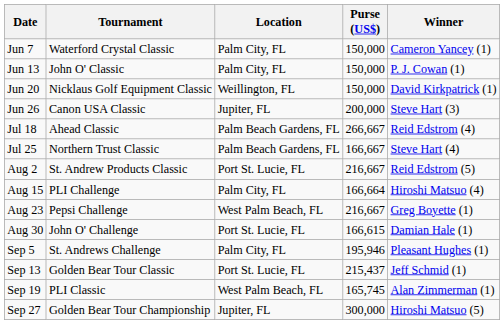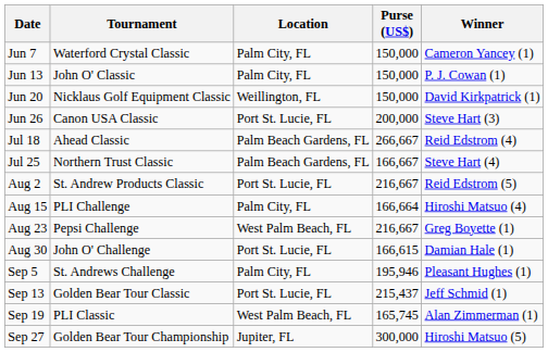 <table class="wikitable" style="font-size:95%">
 <tr>
 <th>Date</th>
 <th>Tournament</th>
 <th>Location</th>
 <th>Purse<br>(<a href='#'>US$</a>)</th>
 <th>Winner</th>
 </tr>
 <tr>
 <td>Jun 7</td>
 <td>Waterford Crystal Classic</td>
 <td>Palm City, FL</td>
 <td align=right>150,000</td>
 <td> <a href='#'>Cameron Yancey</a> (1)</td>
 </tr>
 <tr>
 <td>Jun 13</td>
 <td>John O' Classic</td>
 <td>Palm City, FL</td>
 <td align=right>150,000</td>
 <td> <a href='#'>P. J. Cowan</a> (1)</td>
 </tr>
 <tr>
 <td>Jun 20</td>
 <td>Nicklaus Golf Equipment Classic</td>
 <td>Weillington, FL</td>
 <td align=right>150,000</td>
 <td> <a href='#'>David Kirkpatrick</a> (1)</td>
 </tr>
 <tr>
 <td>Jun 26</td>
 <td>Canon USA Classic</td>
-<td>Jupiter, FL</td>
+<td>Port St. Lucie, FL</td>
 <td align=right>200,000</td>
 <td> <a href='#'>Steve Hart</a> (3)</td>
 </tr>
 <tr>
 <td>Jul 18</td>
 <td>Ahead Classic</td>
 <td>Palm Beach Gardens, FL</td>
 <td align=right>266,667</td>
 <td> <a href='#'>Reid Edstrom</a> (4)</td>
 </tr>
 <tr>
 <td>Jul 25</td>
 <td>Northern Trust Classic</td>
 <td>Palm Beach Gardens, FL</td>
 <td align=right>166,667</td>
 <td> <a href='#'>Steve Hart</a> (4)</td>
 </tr>
 <tr>
 <td>Aug 2</td>
 <td>St. Andrew Products Classic</td>
 <td>Port St. Lucie, FL</td>
 <td align=right>216,667</td>
 <td> <a href='#'>Reid Edstrom</a> (5)</td>
 </tr>
 <tr>
 <td>Aug 15</td>
 <td>PLI Challenge</td>
 <td>Palm City, FL</td>
 <td align=right>166,664</td>
 <td> <a href='#'>Hiroshi Matsuo</a> (4)</td>
 </tr>
 <tr>
 <td>Aug 23</td>
 <td>Pepsi Challenge</td>
 <td>West Palm Beach, FL</td>
 <td align=right>216,667</td>
 <td> <a href='#'>Greg Boyette</a> (1)</td>
 </tr>
 <tr>
 <td>Aug 30</td>
 <td>John O' Challenge</td>
 <td>Port St. Lucie, FL</td>
 <td align=right>166,615</td>
 <td> <a href='#'>Damian Hale</a> (1)</td>
 </tr>
 <tr>
 <td>Sep 5</td>
 <td>St. Andrews Challenge</td>
 <td>Palm City, FL</td>
 <td align=right>195,946</td>
 <td> <a href='#'>Pleasant Hughes</a> (1)</td>
 </tr>
 <tr>
 <td>Sep 13</td>
 <td>Golden Bear Tour Classic</td>
 <td>Port St. Lucie, FL</td>
 <td align=right>215,437</td>
 <td> <a href='#'>Jeff Schmid</a> (1)</td>
 </tr>
 <tr>
 <td>Sep 19</td>
 <td>PLI Classic</td>
 <td>West Palm Beach, FL</td>
 <td align=right>165,745</td>
 <td> <a href='#'>Alan Zimmerman</a> (1)</td>
 </tr>
 <tr>
 <td>Sep 27</td>
 <td>Golden Bear Tour Championship</td>
 <td>Jupiter, FL</td>
 <td align=right>300,000</td>
 <td> <a href='#'>Hiroshi Matsuo</a> (5)</td>
 </tr>
 </table>
